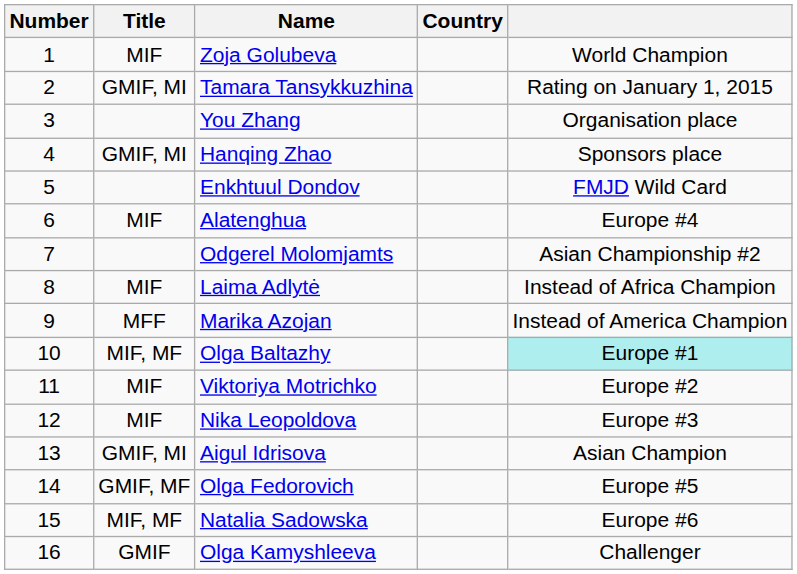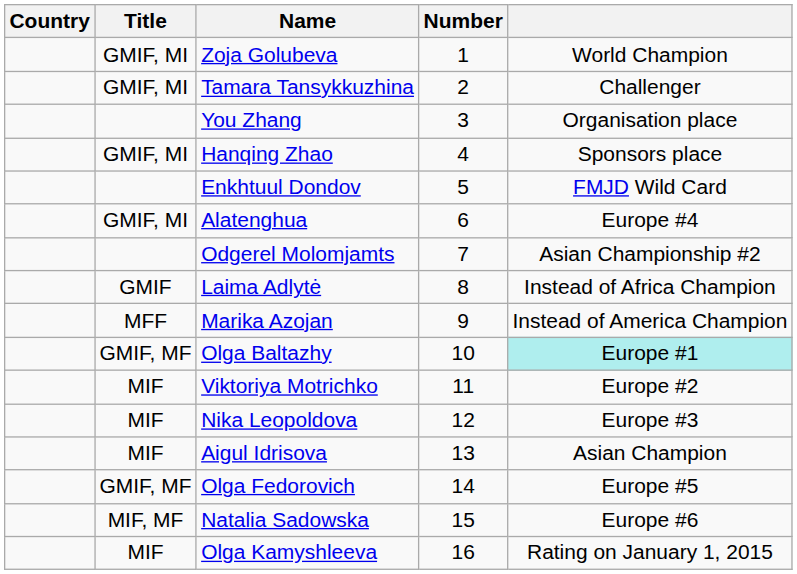 <table class=wikitable style="text-align: center;">
 <tr>
-<th>Number</th>
+<th>Country</th>
 <th>Title</th>
 <th>Name</th>
-<th>Country</th>
+<th>Number</th>
 <th></th>
 </tr>
 <tr>
+<td align="left"></td>
+<td>GMIF, MI</td>
+<td align="left"><a href='#'>Zoja Golubeva</a></td>
 <td>1</td>
-<td>MIF</td>
-<td align="left"><a href='#'>Zoja Golubeva</a></td>
-<td align="left"></td>
 <td>World Champion</td>
 </tr>
 <tr>
-<td>2</td>
+<td align="left"></td>
 <td>GMIF, MI</td>
 <td align="left"><a href='#'>Tamara Tansykkuzhina</a></td>
-<td align="left"></td>
-<td>Rating on January 1, 2015</td>
+<td>2</td>
+<td>Challenger</td>
 </tr>
 <tr>
-<td>3</td>
+<td align="left"></td>
 <td></td>
 <td align="left"><a href='#'>You Zhang</a></td>
-<td align="left"></td>
+<td>3</td>
 <td>Organisation place</td>
 </tr>
 <tr>
-<td>4</td>
+<td align="left"></td>
 <td>GMIF, MI</td>
 <td align="left"><a href='#'>Hanqing Zhao</a></td>
-<td align="left"></td>
+<td>4</td>
 <td>Sponsors place</td>
 </tr>
 <tr>
-<td>5</td>
+<td align="left"></td>
 <td></td>
 <td align="left"><a href='#'>Enkhtuul Dondov</a></td>
-<td align="left"></td>
+<td>5</td>
 <td><a href='#'>FMJD</a> Wild Card</td>
 </tr>
 <tr>
+<td align="left"></td>
+<td>GMIF, MI</td>
+<td align="left"><a href='#'>Alatenghua</a></td>
 <td>6</td>
-<td>MIF</td>
-<td align="left"><a href='#'>Alatenghua</a></td>
-<td align="left"></td>
 <td>Europe #4</td>
 </tr>
 <tr>
-<td>7</td>
+<td align="left"></td>
 <td></td>
 <td align="left"><a href='#'>Odgerel Molomjamts</a></td>
-<td align="left"></td>
+<td>7</td>
 <td>Asian Championship #2</td>
 </tr>
 <tr>
+<td align="left"></td>
+<td>GMIF</td>
+<td align="left"><a href='#'>Laima Adlytė</a></td>
 <td>8</td>
-<td>MIF</td>
-<td align="left"><a href='#'>Laima Adlytė</a></td>
-<td align="left"></td>
 <td>Instead of Africa Champion</td>
 </tr>
 <tr>
-<td>9</td>
+<td align="left"></td>
 <td>MFF</td>
 <td align="left"><a href='#'>Marika Azojan</a></td>
-<td align="left"></td>
+<td>9</td>
 <td>Instead of America Champion</td>
 </tr>
 <tr>
+<td align="left"></td>
+<td>GMIF, MF</td>
+<td align="left"><a href='#'>Olga Baltazhy</a></td>
 <td>10</td>
-<td>MIF, MF</td>
-<td align="left"><a href='#'>Olga Baltazhy</a></td>
-<td align="left"></td>
 <td style="background: paleturquoise;">Europe #1</td>
 </tr>
 <tr>
-<td>11</td>
+<td align="left"></td>
 <td>MIF</td>
 <td align="left"><a href='#'>Viktoriya Motrichko</a></td>
-<td align="left"></td>
+<td>11</td>
 <td>Europe #2</td>
 </tr>
 <tr>
-<td>12</td>
+<td align="left"></td>
 <td>MIF</td>
 <td align="left"><a href='#'>Nika Leopoldova</a></td>
-<td align="left"></td>
+<td>12</td>
 <td>Europe #3</td>
 </tr>
 <tr>
+<td align="left"></td>
+<td>MIF</td>
+<td align="left"><a href='#'>Aigul Idrisova</a></td>
 <td>13</td>
-<td>GMIF, MI</td>
-<td align="left"><a href='#'>Aigul Idrisova</a></td>
-<td align="left"></td>
 <td>Asian Champion</td>
 </tr>
 <tr>
-<td>14</td>
+<td align="left"></td>
 <td>GMIF, MF</td>
 <td align="left"><a href='#'>Olga Fedorovich</a></td>
-<td align="left"></td>
+<td>14</td>
 <td>Europe #5</td>
 </tr>
 <tr>
-<td>15</td>
+<td align="left"></td>
 <td>MIF, MF</td>
 <td align="left"><a href='#'>Natalia Sadowska</a></td>
-<td align="left"></td>
+<td>15</td>
 <td>Europe #6</td>
 </tr>
 <tr>
+<td align="left"></td>
+<td>MIF</td>
+<td align="left"><a href='#'>Olga Kamyshleeva</a></td>
 <td>16</td>
-<td>GMIF</td>
-<td align="left"><a href='#'>Olga Kamyshleeva</a></td>
-<td align="left"></td>
-<td>Challenger</td>
+<td>Rating on January 1, 2015</td>
 </tr>
 </table>
